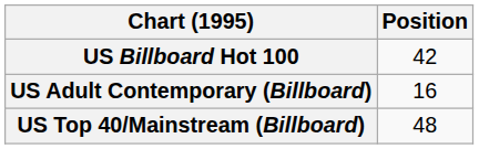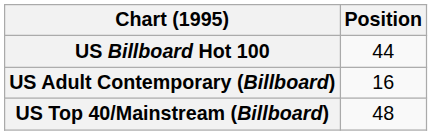 <table class="wikitable sortable plainrowheaders" style="text-align:center">
 <tr>
 <th>Chart (1995)</th>
 <th>Position</th>
 </tr>
 <tr>
 <th scope="row">US <em>Billboard</em> Hot 100</th>
-<td>42</td>
+<td>44</td>
 </tr>
 <tr>
 <th scope="row">US Adult Contemporary (<em>Billboard</em>)</th>
 <td>16</td>
 </tr>
 <tr>
 <th scope="row">US Top 40/Mainstream (<em>Billboard</em>)</th>
 <td>48</td>
 </tr>
 </table>
